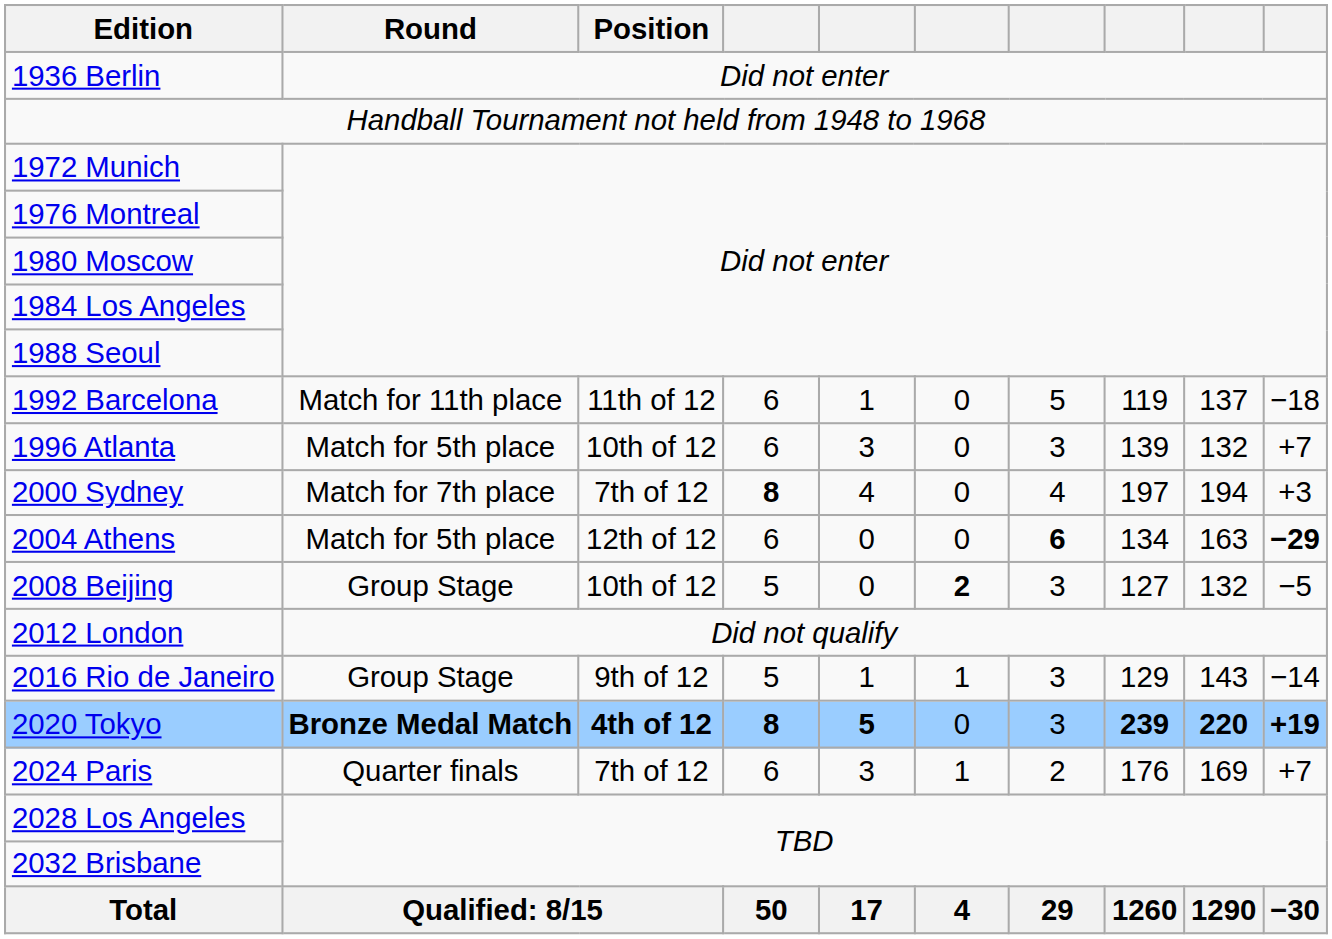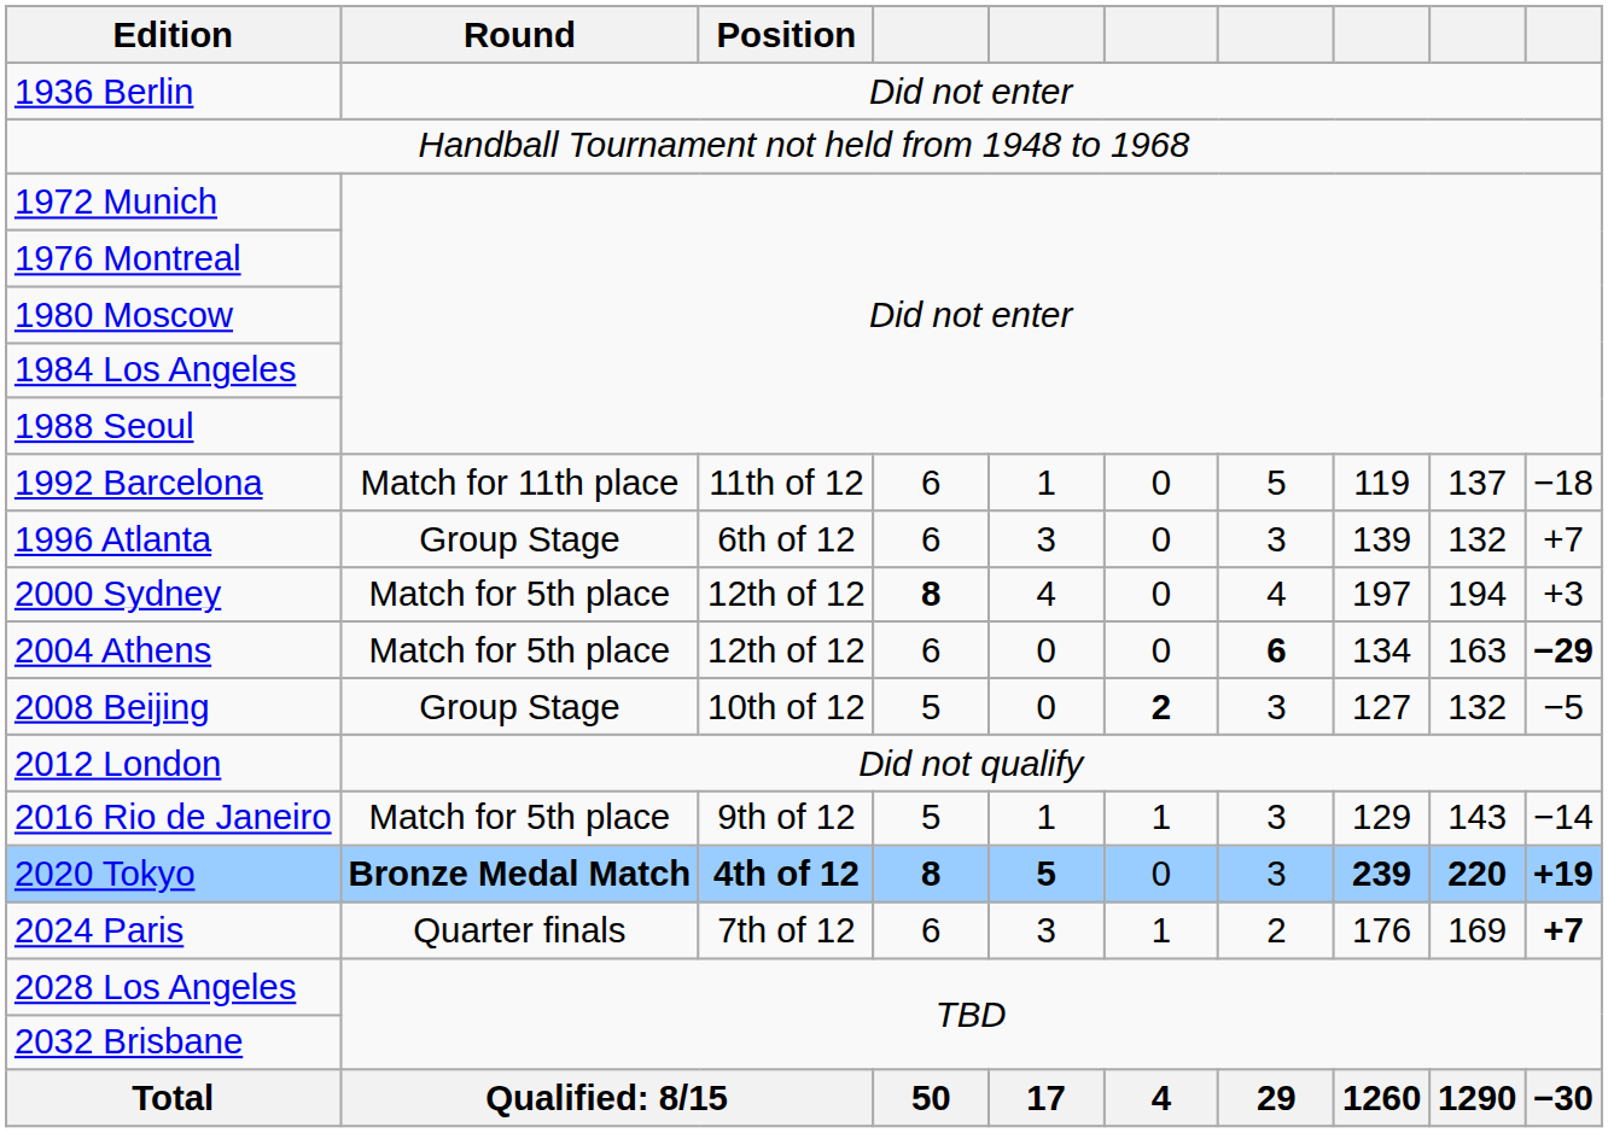 <table class="wikitable sortable" style="text-align: center;font-size:90%;">
 <tr>
 <th scope="col">Edition</th>
 <th scope="col">Round</th>
 <th scope="col">Position</th>
 <th scope="col" width="40"></th>
 <th scope="col" width="40"></th>
 <th scope="col" width="40"></th>
 <th scope="col" width="40"></th>
 <th></th>
 <th></th>
 <th></th>
 </tr>
 <tr>
 <td style="text-align: left;"> <a href='#'>1936 Berlin</a></td>
 <td colspan="9"><em>Did not enter</em></td>
 </tr>
 <tr>
 <td colspan="10"><em>Handball Tournament not held from 1948 to 1968</em></td>
 </tr>
 <tr>
 <td style="text-align: left;"> <a href='#'>1972 Munich</a></td>
 <td rowspan="5" colspan="9"><em>Did not enter</em></td>
 </tr>
 <tr>
 <td style="text-align: left;"> <a href='#'>1976 Montreal</a></td>
 </tr>
 <tr>
 <td style="text-align: left;"> <a href='#'>1980 Moscow</a></td>
 </tr>
 <tr>
 <td style="text-align: left;"> <a href='#'>1984 Los Angeles</a></td>
 </tr>
 <tr>
 <td style="text-align: left;"><a href='#'>1988 Seoul</a></td>
 </tr>
 <tr>
 <td style="text-align: left;"> <a href='#'>1992 Barcelona</a></td>
 <td>Match for 11th place</td>
 <td>11th of 12</td>
 <td>6</td>
 <td>1</td>
 <td>0</td>
 <td>5</td>
 <td>119</td>
 <td>137</td>
 <td>−18</td>
 </tr>
 <tr>
 <td style="text-align: left;"> <a href='#'>1996 Atlanta</a></td>
-<td>Match for 5th place</td>
-<td>10th of 12</td>
+<td>Group Stage</td>
+<td>6th of 12</td>
 <td>6</td>
 <td>3</td>
 <td>0</td>
 <td>3</td>
 <td>139</td>
 <td>132</td>
 <td>+7</td>
 </tr>
 <tr>
 <td style="text-align: left;"> <a href='#'>2000 Sydney</a></td>
-<td>Match for 7th place</td>
-<td>7th of 12</td>
+<td>Match for 5th place</td>
+<td>12th of 12</td>
 <td><strong>8</strong></td>
 <td>4</td>
 <td>0</td>
 <td>4</td>
 <td>197</td>
 <td>194</td>
 <td>+3</td>
 </tr>
 <tr>
 <td style="text-align: left;"> <a href='#'>2004 Athens</a></td>
 <td>Match for 5th place</td>
 <td>12th of 12</td>
 <td>6</td>
 <td>0</td>
 <td>0</td>
 <td><strong>6</strong></td>
 <td>134</td>
 <td>163</td>
 <td><strong>−29</strong></td>
 </tr>
 <tr>
 <td style="text-align: left;"> <a href='#'>2008 Beijing</a></td>
 <td>Group Stage</td>
 <td>10th of 12</td>
 <td>5</td>
 <td>0</td>
 <td><strong>2</strong></td>
 <td>3</td>
 <td>127</td>
 <td>132</td>
 <td>−5</td>
 </tr>
 <tr>
 <td style="text-align: left;"> <a href='#'>2012 London</a></td>
 <td colspan="9"><em>Did not qualify</em></td>
 </tr>
 <tr>
 <td style="text-align: left;"> <a href='#'>2016 Rio de Janeiro</a></td>
-<td>Group Stage</td>
+<td>Match for 5th place</td>
 <td>9th of 12</td>
 <td>5</td>
 <td>1</td>
 <td>1</td>
 <td>3</td>
 <td>129</td>
 <td>143</td>
 <td>−14</td>
 </tr>
 <tr style="background:#9acdff;">
 <td align="left"> <a href='#'>2020 Tokyo</a></td>
 <td><strong>Bronze Medal Match</strong></td>
 <td><strong>4th of 12</strong></td>
 <td><strong>8</strong></td>
 <td><strong>5</strong></td>
 <td>0</td>
 <td>3</td>
 <td><strong>239</strong></td>
 <td><strong>220</strong></td>
 <td><strong>+19</strong></td>
 </tr>
 <tr>
 <td style="text-align: left;"> <a href='#'>2024 Paris</a></td>
 <td>Quarter finals</td>
 <td>7th of 12</td>
 <td>6</td>
 <td>3</td>
 <td>1</td>
 <td>2</td>
 <td>176</td>
 <td>169</td>
-<td>+7</td>
+<td><strong>+7</strong></td>
 </tr>
 <tr>
 <td align=left> <a href='#'>2028 Los Angeles</a></td>
 <td colspan=9 rowspan=2><em>TBD</em></td>
 </tr>
 <tr>
 <td align=left> <a href='#'>2032 Brisbane</a></td>
 </tr>
 <tr>
 <th>Total</th>
 <th colspan="2">Qualified: 8/15</th>
 <th>50</th>
 <th>17</th>
 <th>4</th>
 <th>29</th>
 <th>1260</th>
 <th>1290</th>
 <th>−30</th>
 </tr>
 </table>
